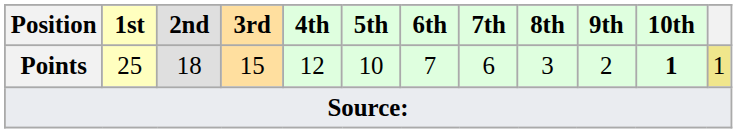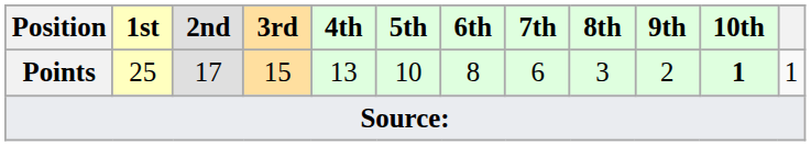 <table class="wikitable" style="font-size: 85%; text-align:center">
 <tr>
 <th>Position</th>
 <th style="background-color:#ffffbf"> 1st </th>
 <th style="background-color:#dfdfdf"> 2nd </th>
 <th style="background-color:#ffdf9f"> 3rd </th>
 <th style="background-color:#dfffdf"> 4th </th>
 <th style="background-color:#dfffdf"> 5th </th>
 <th style="background-color:#dfffdf"> 6th </th>
 <th style="background-color:#dfffdf"> 7th </th>
 <th style="background-color:#dfffdf"> 8th </th>
 <th style="background-color:#dfffdf"> 9th </th>
 <th style="background-color:#dfffdf"> 10th </th>
 <th> <a href='#'></a> </th>
 </tr>
 <tr>
 <th>Points</th>
 <td style="background-color:#ffffbf">25</td>
-<td style="background-color:#dfdfdf">18</td>
+<td style="background-color:#dfdfdf">17</td>
 <td style="background-color:#ffdf9f">15</td>
-<td style="background-color:#dfffdf">12</td>
+<td style="background-color:#dfffdf">13</td>
 <td style="background-color:#dfffdf">10</td>
-<td style="background-color:#dfffdf">7</td>
+<td style="background-color:#dfffdf">8</td>
 <td style="background-color:#dfffdf">6</td>
 <td style="background-color:#dfffdf">3</td>
 <td style="background-color:#dfffdf">2</td>
 <td style="background-color:#dfffdf"><strong>1</strong></td>
-<td style="background: khaki;">1</td>
+<td>1</td>
 </tr>
 <tr class="sortbottom">
 <td colspan="100" style="background-color:#EAECF0;text-align:center"><strong>Source:</strong></td>
 </tr>
 </table>
